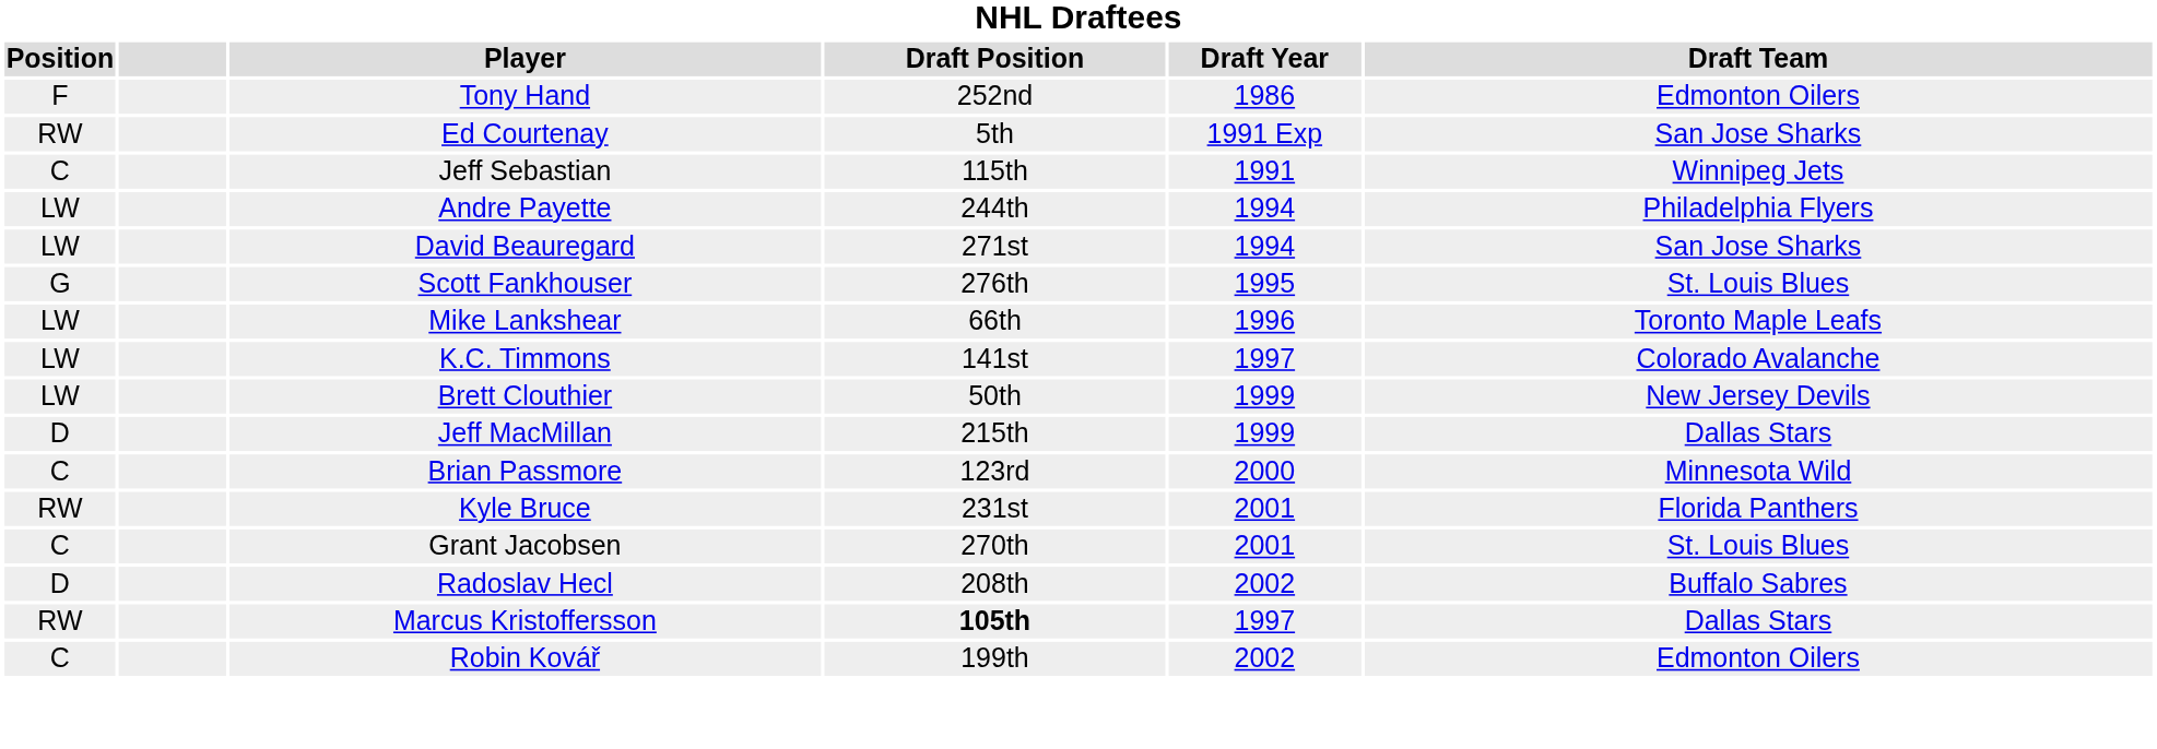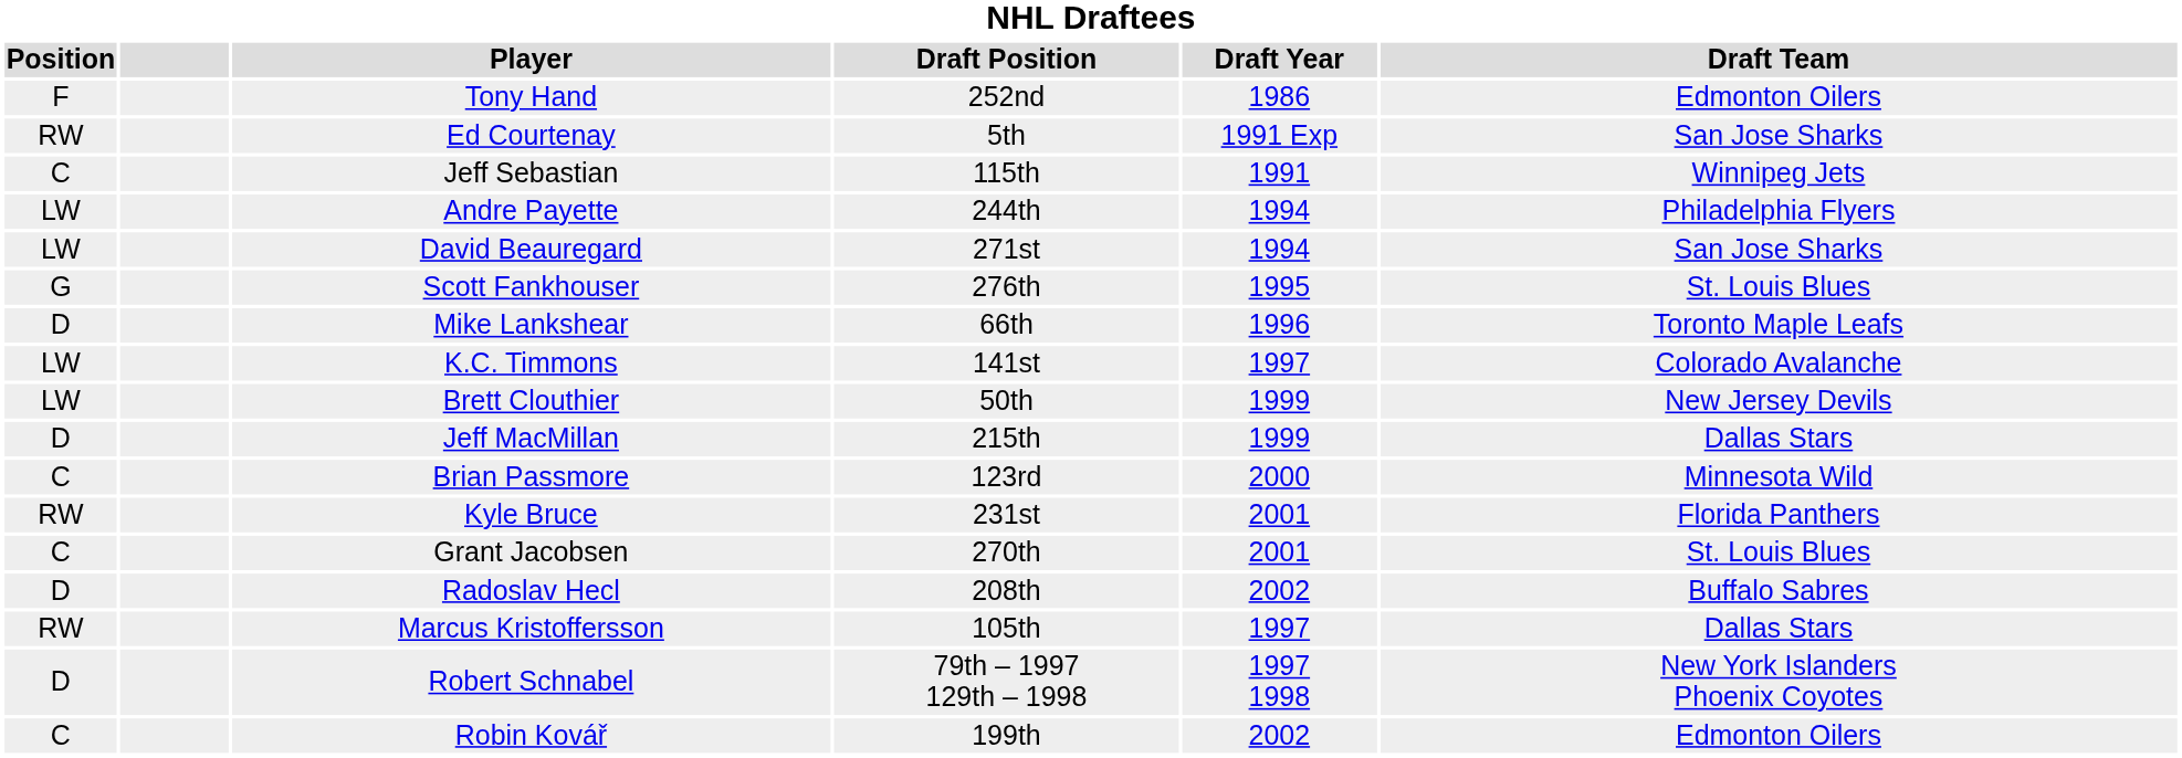 <table>
 <tr>
 <th colspan=6><big>NHL Draftees</big></th>
 </tr>
 <tr style="background:#ddd;">
 <th width=5%>Position</th>
 <th width=5%></th>
 <th !width=15%>Player</th>
 <th width=16%>Draft Position</th>
 <th width=9%>Draft Year</th>
 <th width=37%>Draft Team</th>
 </tr>
 <tr style="background:#eee;">
 <td align=center>F</td>
 <td align=center></td>
 <td align=center><a href='#'>Tony Hand</a></td>
 <td align=center>252nd</td>
 <td align=center><a href='#'>1986</a></td>
 <td align=center><a href='#'>Edmonton Oilers</a></td>
 </tr>
 <tr style="background:#eee;">
 <td align=center>RW</td>
 <td align=center></td>
 <td align=center><a href='#'>Ed Courtenay</a></td>
 <td align=center>5th</td>
 <td align=center><a href='#'>1991 Exp</a></td>
 <td align=center><a href='#'>San Jose Sharks</a></td>
 </tr>
 <tr style="background:#eee;">
 <td align=center>C</td>
 <td align=center></td>
 <td align=center>Jeff Sebastian</td>
 <td align=center>115th</td>
 <td align=center><a href='#'>1991</a></td>
 <td align=center><a href='#'>Winnipeg Jets</a></td>
 </tr>
 <tr style="background:#eee;">
 <td align=center>LW</td>
 <td align=center></td>
 <td align=center><a href='#'>Andre Payette</a></td>
 <td align=center>244th</td>
 <td align=center><a href='#'>1994</a></td>
 <td align=center><a href='#'>Philadelphia Flyers</a></td>
 </tr>
 <tr style="background:#eee;">
 <td align=center>LW</td>
 <td align=center></td>
 <td align=center><a href='#'>David Beauregard</a></td>
 <td align=center>271st</td>
 <td align=center><a href='#'>1994</a></td>
 <td align=center><a href='#'>San Jose Sharks</a></td>
 </tr>
 <tr style="background:#eee;">
 <td align=center>G</td>
 <td align=center></td>
 <td align=center><a href='#'>Scott Fankhouser</a></td>
 <td align=center>276th</td>
 <td align=center><a href='#'>1995</a></td>
 <td align=center><a href='#'>St. Louis Blues</a></td>
 </tr>
 <tr style="background:#eee;">
-<td align=center>LW</td>
+<td align=center>D</td>
 <td align=center></td>
 <td align=center><a href='#'>Mike Lankshear</a></td>
 <td align=center>66th</td>
 <td align=center><a href='#'>1996</a></td>
 <td align=center><a href='#'>Toronto Maple Leafs</a></td>
 </tr>
 <tr style="background:#eee;">
 <td align=center>LW</td>
 <td align=center></td>
 <td align=center><a href='#'>K.C. Timmons</a></td>
 <td align=center>141st</td>
 <td align=center><a href='#'>1997</a></td>
 <td align=center><a href='#'>Colorado Avalanche</a></td>
 </tr>
 <tr style="background:#eee;">
 <td align=center>LW</td>
 <td align=center></td>
 <td align=center><a href='#'>Brett Clouthier</a></td>
 <td align=center>50th</td>
 <td align=center><a href='#'>1999</a></td>
 <td align=center><a href='#'>New Jersey Devils</a></td>
 </tr>
 <tr style="background:#eee;">
 <td align=center>D</td>
 <td align=center></td>
 <td align=center><a href='#'>Jeff MacMillan</a></td>
 <td align=center>215th</td>
 <td align=center><a href='#'>1999</a></td>
 <td align=center><a href='#'>Dallas Stars</a></td>
 </tr>
 <tr style="background:#eee;">
 <td align=center>C</td>
 <td align=center></td>
 <td align=center><a href='#'>Brian Passmore</a></td>
 <td align=center>123rd</td>
 <td align=center><a href='#'>2000</a></td>
 <td align=center><a href='#'>Minnesota Wild</a></td>
 </tr>
 <tr style="background:#eee;">
 <td align=center>RW</td>
 <td align=center></td>
 <td align=center><a href='#'>Kyle Bruce</a></td>
 <td align=center>231st</td>
 <td align=center><a href='#'>2001</a></td>
 <td align=center><a href='#'>Florida Panthers</a></td>
 </tr>
 <tr style="background:#eee;">
 <td align=center>C</td>
 <td align=center></td>
 <td align=center>Grant Jacobsen</td>
 <td align=center>270th</td>
 <td align=center><a href='#'>2001</a></td>
 <td align=center><a href='#'>St. Louis Blues</a></td>
 </tr>
 <tr style="background:#eee;">
 <td align=center>D</td>
 <td align=center></td>
 <td align=center><a href='#'>Radoslav Hecl</a></td>
 <td align=center>208th</td>
 <td align=center><a href='#'>2002</a></td>
 <td align=center><a href='#'>Buffalo Sabres</a></td>
 </tr>
 <tr style="background:#eee;">
 <td align=center>RW</td>
 <td align=center></td>
 <td align=center><a href='#'>Marcus Kristoffersson</a></td>
-<td align=center><strong>105th</strong></td>
+<td align=center>105th</td>
 <td align=center><a href='#'>1997</a></td>
 <td align=center><a href='#'>Dallas Stars</a></td>
+</tr>
+<tr style="background:#eee;">
+<td align=center>D</td>
+<td align=center></td>
+<td align=center><a href='#'>Robert Schnabel</a></td>
+<td align=center>79th – 1997<br>129th – 1998</td>
+<td align=center><a href='#'>1997</a><br><a href='#'>1998</a></td>
+<td align=center><a href='#'>New York Islanders</a><br><a href='#'>Phoenix Coyotes</a></td>
 </tr>
 <tr style="background:#eee;">
 <td align=center>C</td>
 <td align=center></td>
 <td align=center><a href='#'>Robin Kovář</a></td>
 <td align=center>199th</td>
 <td align=center><a href='#'>2002</a></td>
 <td align=center><a href='#'>Edmonton Oilers</a></td>
 </tr>
 </table>
